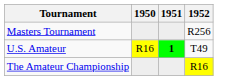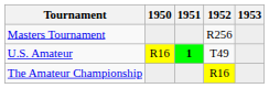 <table class="wikitable" style="font-size:95%;text-align:center;">
 <tr>
 <th>Tournament</th>
 <th>1950</th>
 <th>1951</th>
 <th>1952</th>
+<th>1953</th>
 </tr>
 <tr>
 <td align=left><a href='#'>Masters Tournament</a></td>
 <td style="background:#eeeeee;"></td>
 <td style="background:#eeeeee;"></td>
 <td>R256</td>
+<td style="background:#eeeeee;"></td>
 </tr>
 <tr>
 <td align=left><a href='#'>U.S. Amateur</a></td>
 <td style="background:yellow;">R16</td>
 <td style="background:lime;"><strong>1</strong></td>
 <td>T49</td>
+<td style="background:#eeeeee;"></td>
 </tr>
 <tr>
 <td align=left><a href='#'>The Amateur Championship</a></td>
 <td style="background:#eeeeee;"></td>
 <td style="background:#eeeeee;"></td>
 <td style="background:yellow;">R16</td>
+<td style="background:#eeeeee;"></td>
 </tr>
 </table>
